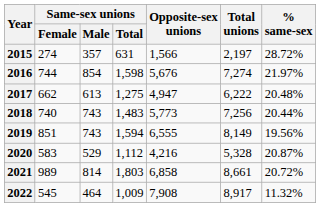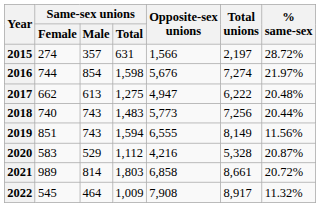 <table class="wikitable" style="text-align:left">
 <tr>
 <th rowspan=2>Year</th>
 <th colspan=3>Same-sex unions</th>
 <th rowspan=2>Opposite-sex<br>unions</th>
 <th rowspan=2>Total<br>unions</th>
 <th rowspan=2>%<br>same-sex</th>
 </tr>
 <tr>
 <th>Female</th>
 <th>Male</th>
 <th>Total</th>
 </tr>
 <tr>
 <th>2015</th>
 <td>274</td>
 <td>357</td>
 <td>631</td>
 <td>1,566</td>
 <td>2,197</td>
 <td>28.72%</td>
 </tr>
 <tr>
 <th>2016</th>
 <td>744</td>
 <td>854</td>
 <td>1,598</td>
 <td>5,676</td>
 <td>7,274</td>
 <td>21.97%</td>
 </tr>
 <tr>
 <th>2017</th>
 <td>662</td>
 <td>613</td>
 <td>1,275</td>
 <td>4,947</td>
 <td>6,222</td>
 <td>20.48%</td>
 </tr>
 <tr>
 <th>2018</th>
 <td>740</td>
 <td>743</td>
 <td>1,483</td>
 <td>5,773</td>
 <td>7,256</td>
 <td>20.44%</td>
 </tr>
 <tr>
 <th>2019</th>
 <td>851</td>
 <td>743</td>
 <td>1,594</td>
 <td>6,555</td>
 <td>8,149</td>
-<td>19.56%</td>
+<td>11.56%</td>
 </tr>
 <tr>
 <th>2020</th>
 <td>583</td>
 <td>529</td>
 <td>1,112</td>
 <td>4,216</td>
 <td>5,328</td>
 <td>20.87%</td>
 </tr>
 <tr>
 <th>2021</th>
 <td>989</td>
 <td>814</td>
 <td>1,803</td>
 <td>6,858</td>
 <td>8,661</td>
 <td>20.72%</td>
 </tr>
 <tr>
 <th>2022</th>
 <td>545</td>
 <td>464</td>
 <td>1,009</td>
 <td>7,908</td>
 <td>8,917</td>
 <td>11.32%</td>
 </tr>
 </table>
